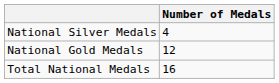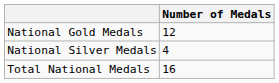 <table class="wikitable">
 <tr>
 <th></th>
 <th>Number of Medals</th>
 </tr>
 <tr>
+<td>National Gold Medals</td>
+<td>12</td>
+</tr>
+<tr>
 <td>National Silver Medals</td>
 <td>4</td>
-</tr>
-<tr>
-<td>National Gold Medals</td>
-<td>12</td>
 </tr>
 <tr>
 <td>Total National Medals</td>
 <td>16</td>
 </tr>
 </table>
